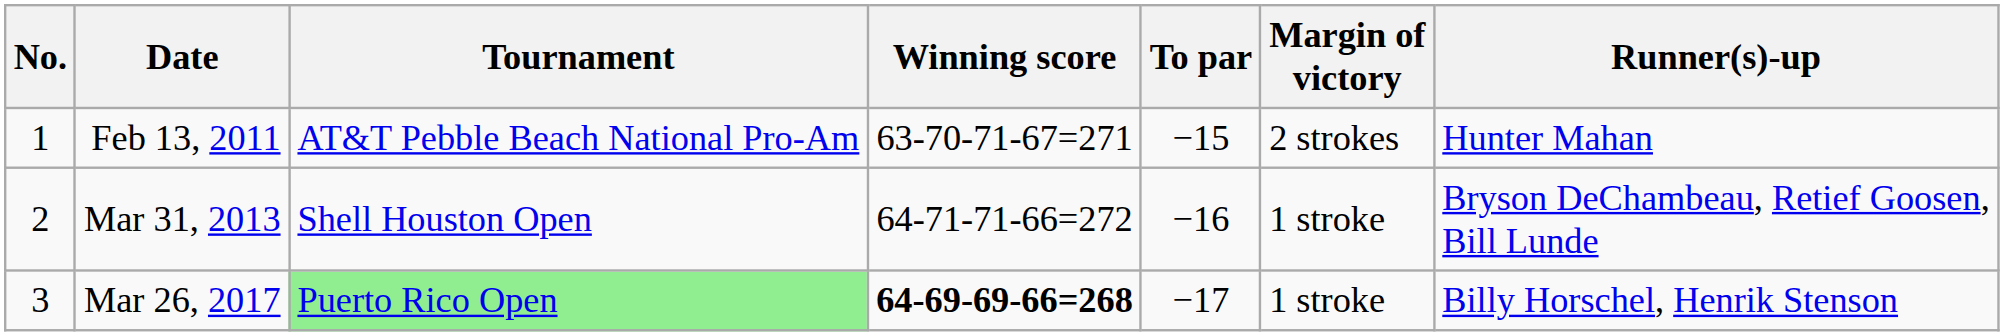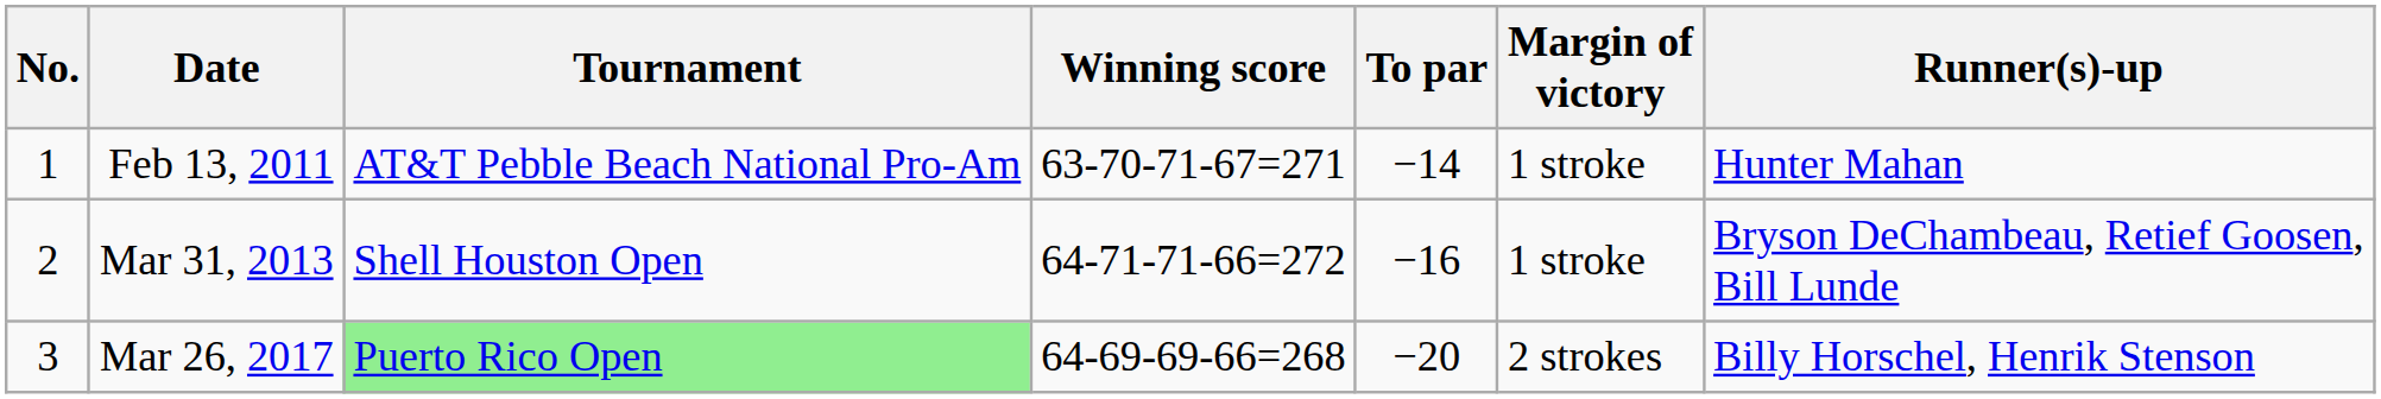 <table class="wikitable" style="font-size:95%;">
 <tr>
 <th>No.</th>
 <th>Date</th>
 <th>Tournament</th>
 <th>Winning score</th>
 <th>To par</th>
 <th>Margin of<br>victory</th>
 <th>Runner(s)-up</th>
 </tr>
 <tr>
 <td align=center>1</td>
 <td align=right>Feb 13, <a href='#'>2011</a></td>
 <td><a href='#'>AT&T Pebble Beach National Pro-Am</a></td>
 <td align=right>63-70-71-67=271</td>
-<td align=center>−15</td>
-<td>2 strokes</td>
+<td align=center>−14</td>
+<td>1 stroke</td>
 <td> <a href='#'>Hunter Mahan</a></td>
 </tr>
 <tr>
 <td align=center>2</td>
 <td align=right>Mar 31, <a href='#'>2013</a></td>
 <td><a href='#'>Shell Houston Open</a></td>
 <td align=right>64-71-71-66=272</td>
 <td align=center>−16</td>
 <td>1 stroke</td>
 <td> <a href='#'>Bryson DeChambeau</a>,  <a href='#'>Retief Goosen</a>,<br> <a href='#'>Bill Lunde</a></td>
 </tr>
 <tr>
 <td align=center>3</td>
 <td align=right>Mar 26, <a href='#'>2017</a></td>
 <td style="background: lightgreen;"><a href='#'>Puerto Rico Open</a></td>
-<td align=right><strong>64-69-69-66=268</strong></td>
-<td align=center>−17</td>
-<td>1 stroke</td>
+<td align=right>64-69-69-66=268</td>
+<td align=center>−20</td>
+<td>2 strokes</td>
 <td> <a href='#'>Billy Horschel</a>,  <a href='#'>Henrik Stenson</a></td>
 </tr>
 </table>
